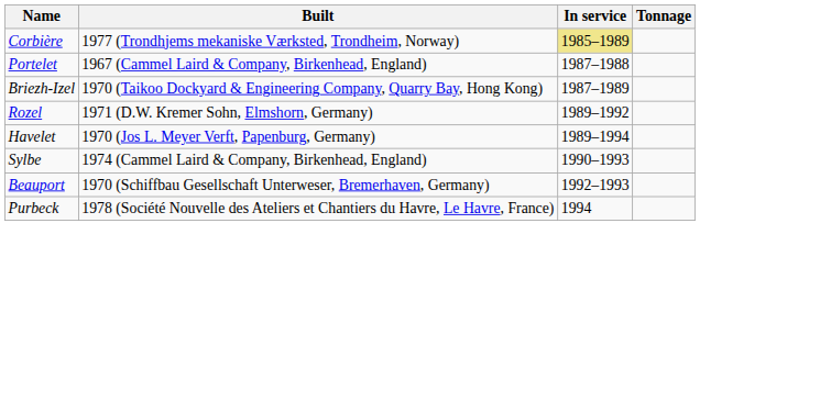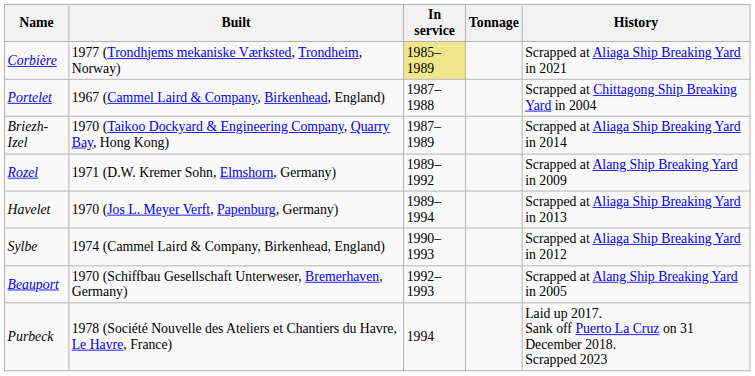 <table class="wikitable sortable">
 <tr>
 <th>Name</th>
 <th>Built</th>
 <th>In service</th>
 <th data-sort-type="number">Tonnage</th>
+<th class="unsortable" scope="col">History</th>
 </tr>
 <tr>
 <td><em><a href='#'>Corbière</a></em></td>
 <td>1977 (<a href='#'>Trondhjems mekaniske Værksted</a>, <a href='#'>Trondheim</a>, Norway)</td>
 <td style="background: khaki;">1985–1989</td>
 <td></td>
+<td>Scrapped at <a href='#'>Aliaga Ship Breaking Yard</a> in 2021</td>
 </tr>
 <tr>
 <td><em><a href='#'>Portelet</a></em></td>
 <td>1967 (<a href='#'>Cammel Laird & Company</a>, <a href='#'>Birkenhead</a>, England)</td>
 <td>1987–1988</td>
 <td></td>
+<td>Scrapped at <a href='#'>Chittagong Ship Breaking Yard</a> in 2004</td>
 </tr>
 <tr>
 <td><em>Briezh-Izel</em></td>
 <td>1970 (<a href='#'>Taikoo Dockyard & Engineering Company</a>, <a href='#'>Quarry Bay</a>, Hong Kong)</td>
 <td>1987–1989</td>
 <td></td>
+<td>Scrapped at <a href='#'>Aliaga Ship Breaking Yard</a> in 2014</td>
 </tr>
 <tr>
 <td><em><a href='#'>Rozel</a></em></td>
 <td>1971 (D.W. Kremer Sohn, <a href='#'>Elmshorn</a>, Germany)</td>
 <td>1989–1992</td>
 <td></td>
+<td>Scrapped at <a href='#'>Alang Ship Breaking Yard</a> in 2009</td>
 </tr>
 <tr>
 <td><em>Havelet</em></td>
 <td>1970 (<a href='#'>Jos L. Meyer Verft</a>, <a href='#'>Papenburg</a>, Germany)</td>
 <td>1989–1994</td>
 <td></td>
+<td>Scrapped at <a href='#'>Aliaga Ship Breaking Yard</a> in 2013</td>
 </tr>
 <tr>
 <td><em>Sylbe</em></td>
 <td>1974 (Cammel Laird & Company, Birkenhead, England)</td>
 <td>1990–1993</td>
 <td></td>
+<td>Scrapped at <a href='#'>Aliaga Ship Breaking Yard</a> in 2012</td>
 </tr>
 <tr>
 <td><em><a href='#'>Beauport</a></em></td>
 <td>1970 (Schiffbau Gesellschaft Unterweser, <a href='#'>Bremerhaven</a>, Germany)</td>
 <td>1992–1993</td>
 <td></td>
+<td>Scrapped at <a href='#'>Alang Ship Breaking Yard</a> in 2005</td>
 </tr>
 <tr>
 <td><em>Purbeck</em></td>
 <td>1978 (Société Nouvelle des Ateliers et Chantiers du Havre, <a href='#'>Le Havre</a>, France)</td>
 <td>1994</td>
 <td></td>
+<td>Laid up 2017.<br>Sank off <a href='#'>Puerto La Cruz</a> on 31 December 2018.<br>Scrapped 2023</td>
 </tr>
 </table>
